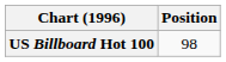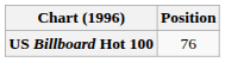 <table class="wikitable plainrowheaders" style="text-align:center">
 <tr>
 <th>Chart (1996)</th>
 <th>Position</th>
 </tr>
 <tr>
 <th scope="row">US <em>Billboard</em> Hot 100</th>
-<td>98</td>
+<td>76</td>
 </tr>
 </table>
